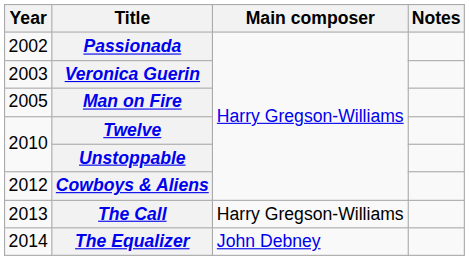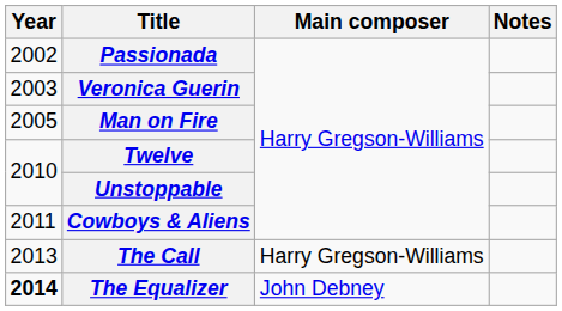 <table class="wikitable plainrowheaders">
 <tr>
 <th>Year</th>
 <th>Title</th>
 <th>Main composer</th>
 <th>Notes</th>
 </tr>
 <tr>
 <td>2002</td>
 <th scope="row" style="text-align:center;"><em><a href='#'>Passionada</a></em></th>
 <td rowspan="6"><a href='#'>Harry Gregson-Williams</a></td>
 <td></td>
 </tr>
 <tr>
 <td>2003</td>
 <th scope="row" style="text-align:center;"><em><a href='#'>Veronica Guerin</a></em></th>
 <td></td>
 </tr>
 <tr>
 <td>2005</td>
 <th scope="row" style="text-align:center;"><em><a href='#'>Man on Fire</a></em></th>
 <td></td>
 </tr>
 <tr>
 <td rowspan="2">2010</td>
 <th scope="row" style="text-align:center;"><em><a href='#'>Twelve</a></em></th>
 <td></td>
 </tr>
 <tr>
 <th scope="row" style="text-align:center;"><em><a href='#'>Unstoppable</a></em></th>
 <td></td>
 </tr>
 <tr>
-<td>2012</td>
+<td>2011</td>
 <th scope="row" style="text-align:center;"><em><a href='#'>Cowboys & Aliens</a></em></th>
 <td></td>
 </tr>
 <tr>
 <td>2013</td>
 <th scope="row" style="text-align:center;"><em><a href='#'>The Call</a></em></th>
 <td>Harry Gregson-Williams</td>
 <td></td>
 </tr>
 <tr>
-<td>2014</td>
+<td><strong>2014</strong></td>
 <th scope="row" style="text-align:center;"><em><a href='#'>The Equalizer</a></em></th>
 <td><a href='#'>John Debney</a></td>
 <td></td>
 </tr>
 </table>
